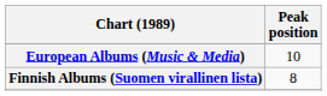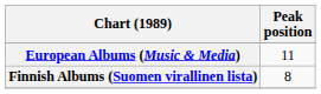 <table class="wikitable sortable plainrowheaders" style="text-align:center">
 <tr>
 <th scope="col">Chart (1989)</th>
 <th scope="col">Peak<br>position</th>
 </tr>
 <tr>
 </tr>
 <tr>
 <th scope="row"><a href='#'>European Albums</a> (<em><a href='#'>Music & Media</a></em>)</th>
-<td>10</td>
+<td>11</td>
 </tr>
 <tr>
 <th scope="row">Finnish Albums (<a href='#'>Suomen virallinen lista</a>)</th>
 <td>8</td>
 </tr>
 <tr>
 </tr>
 <tr>
 </tr>
 <tr>
 </tr>
 <tr>
 </tr>
 <tr>
 </tr>
 <tr>
 </tr>
 </table>
